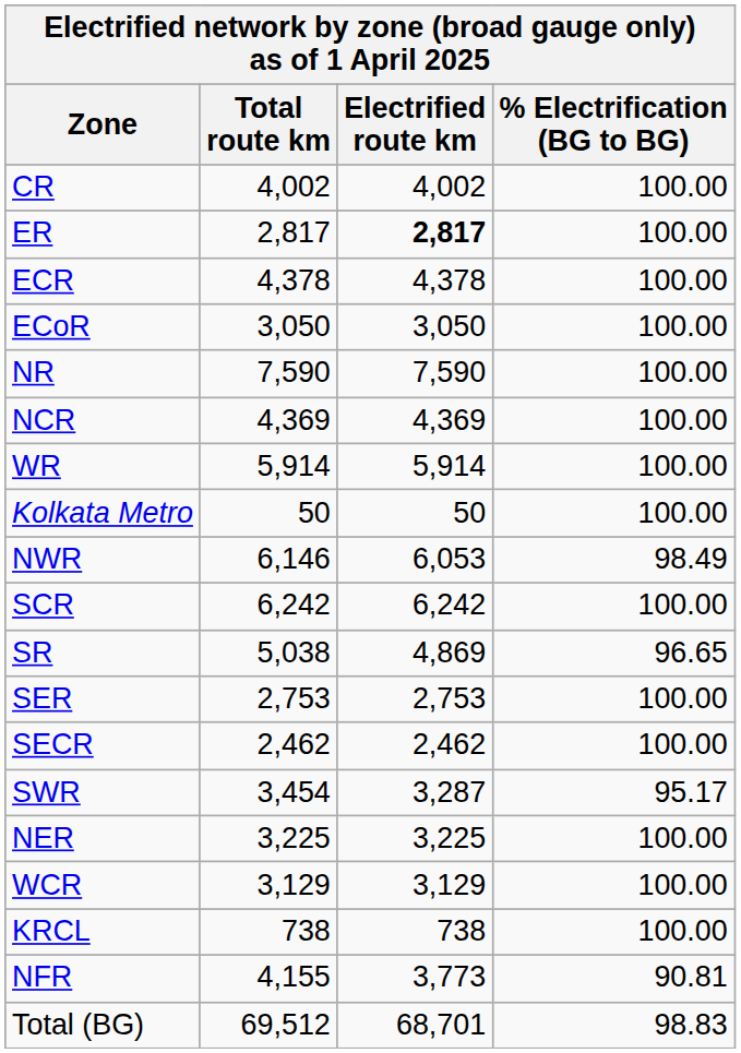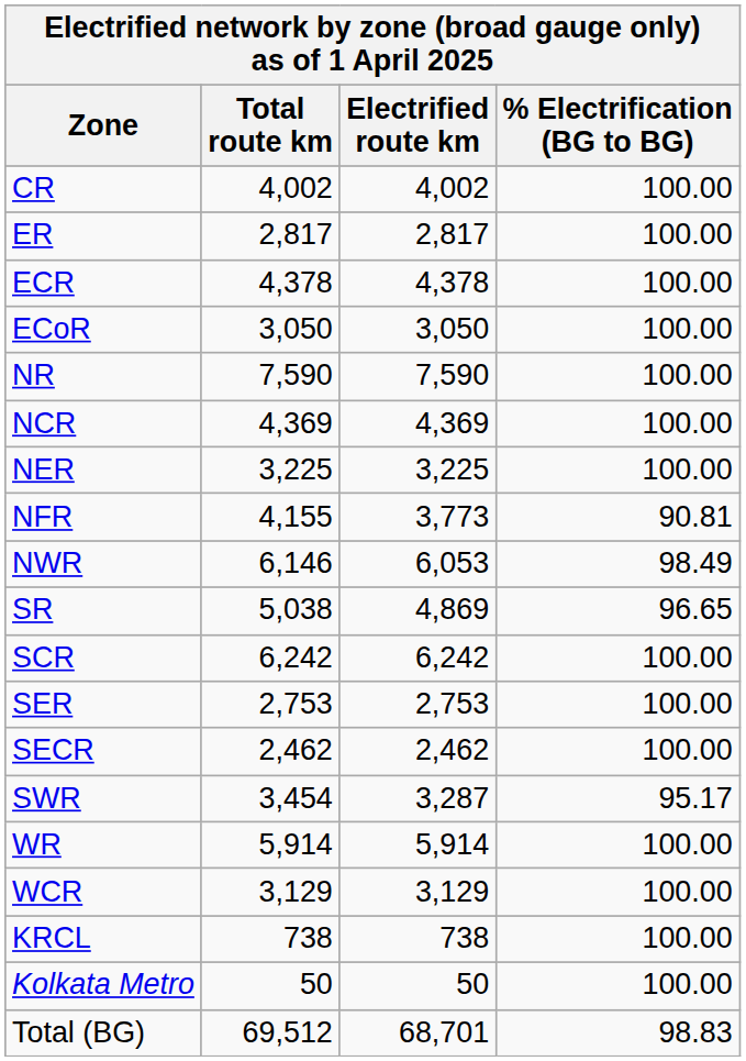 <table class="wikitable sortable" style=text-align:right>
 <tr>
 <th colspan="4">Electrified network by zone (broad gauge only)<br>as of 1 April 2025</th>
 </tr>
 <tr>
 <th>Zone</th>
 <th>Total <br>route km</th>
 <th>Electrified <br>route km</th>
 <th>% Electrification <br>(BG to BG)</th>
 </tr>
 <tr>
 <td style=text-align:left><a href='#'>CR</a></td>
 <td>4,002</td>
 <td>4,002</td>
 <td>100.00</td>
 </tr>
 <tr>
 <td style=text-align:left><a href='#'>ER</a></td>
 <td>2,817</td>
-<td><strong>2,817</strong></td>
+<td>2,817</td>
 <td>100.00</td>
 </tr>
 <tr>
 <td style=text-align:left><a href='#'>ECR</a></td>
 <td>4,378</td>
 <td>4,378</td>
 <td>100.00</td>
 </tr>
 <tr>
 <td style=text-align:left><a href='#'>ECoR</a></td>
 <td>3,050</td>
 <td>3,050</td>
 <td>100.00</td>
 </tr>
 <tr>
 <td style=text-align:left><a href='#'>NR</a></td>
 <td>7,590</td>
 <td>7,590</td>
 <td>100.00</td>
 </tr>
 <tr>
 <td style=text-align:left><a href='#'>NCR</a></td>
 <td>4,369</td>
 <td>4,369</td>
 <td>100.00</td>
 </tr>
 <tr>
-<td style=text-align:left><a href='#'>WR</a></td>
-<td>5,914</td>
-<td>5,914</td>
+<td style=text-align:left><a href='#'>NER</a></td>
+<td>3,225</td>
+<td>3,225</td>
 <td>100.00</td>
 </tr>
 <tr>
-<td style=text-align:left><em><a href='#'>Kolkata Metro</a></em></td>
-<td>50</td>
-<td>50</td>
-<td>100.00</td>
+<td style=text-align:left><a href='#'>NFR</a></td>
+<td>4,155</td>
+<td>3,773</td>
+<td>90.81</td>
 </tr>
 <tr>
 <td style=text-align:left><a href='#'>NWR</a></td>
 <td>6,146</td>
 <td>6,053</td>
 <td>98.49</td>
 </tr>
 <tr>
+<td style=text-align:left><a href='#'>SR</a></td>
+<td>5,038</td>
+<td>4,869</td>
+<td>96.65</td>
+</tr>
+<tr>
 <td style=text-align:left><a href='#'>SCR</a></td>
 <td>6,242</td>
 <td>6,242</td>
 <td>100.00</td>
-</tr>
-<tr>
-<td style=text-align:left><a href='#'>SR</a></td>
-<td>5,038</td>
-<td>4,869</td>
-<td>96.65</td>
 </tr>
 <tr>
 <td style=text-align:left><a href='#'>SER</a></td>
 <td>2,753</td>
 <td>2,753</td>
 <td>100.00</td>
 </tr>
 <tr>
 <td style=text-align:left><a href='#'>SECR</a></td>
 <td>2,462</td>
 <td>2,462</td>
 <td>100.00</td>
 </tr>
 <tr>
 <td style=text-align:left><a href='#'>SWR</a></td>
 <td>3,454</td>
 <td>3,287</td>
 <td>95.17</td>
 </tr>
 <tr>
-<td style=text-align:left><a href='#'>NER</a></td>
-<td>3,225</td>
-<td>3,225</td>
+<td style=text-align:left><a href='#'>WR</a></td>
+<td>5,914</td>
+<td>5,914</td>
 <td>100.00</td>
 </tr>
 <tr>
 <td style=text-align:left><a href='#'>WCR</a></td>
 <td>3,129</td>
 <td>3,129</td>
 <td>100.00</td>
 </tr>
 <tr>
 <td style=text-align:left><a href='#'>KRCL</a></td>
 <td>738</td>
 <td>738</td>
 <td>100.00</td>
 </tr>
 <tr>
-<td style=text-align:left><a href='#'>NFR</a></td>
-<td>4,155</td>
-<td>3,773</td>
-<td>90.81</td>
+<td style=text-align:left><em><a href='#'>Kolkata Metro</a></em></td>
+<td>50</td>
+<td>50</td>
+<td>100.00</td>
 </tr>
 <tr class=sortbottom>
 <td style=text-align:left>Total (BG)</td>
 <td>69,512</td>
 <td>68,701</td>
 <td>98.83</td>
 </tr>
 </table>
